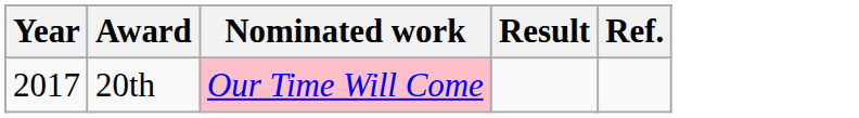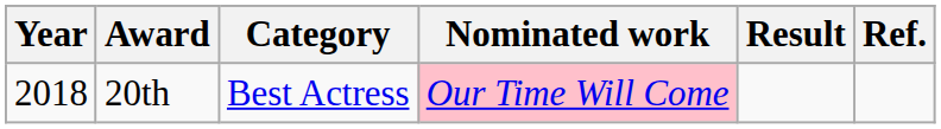 <table class="wikitable">
 <tr>
 <th>Year</th>
 <th>Award</th>
+<th>Category</th>
 <th>Nominated work</th>
 <th>Result</th>
 <th>Ref.</th>
 </tr>
 <tr>
-<td>2017</td>
+<td>2018</td>
 <td>20th</td>
+<td><a href='#'>Best Actress</a></td>
 <td style="background: pink;"><em><a href='#'>Our Time Will Come</a></em></td>
 <td></td>
 <td></td>
 </tr>
 </table>
